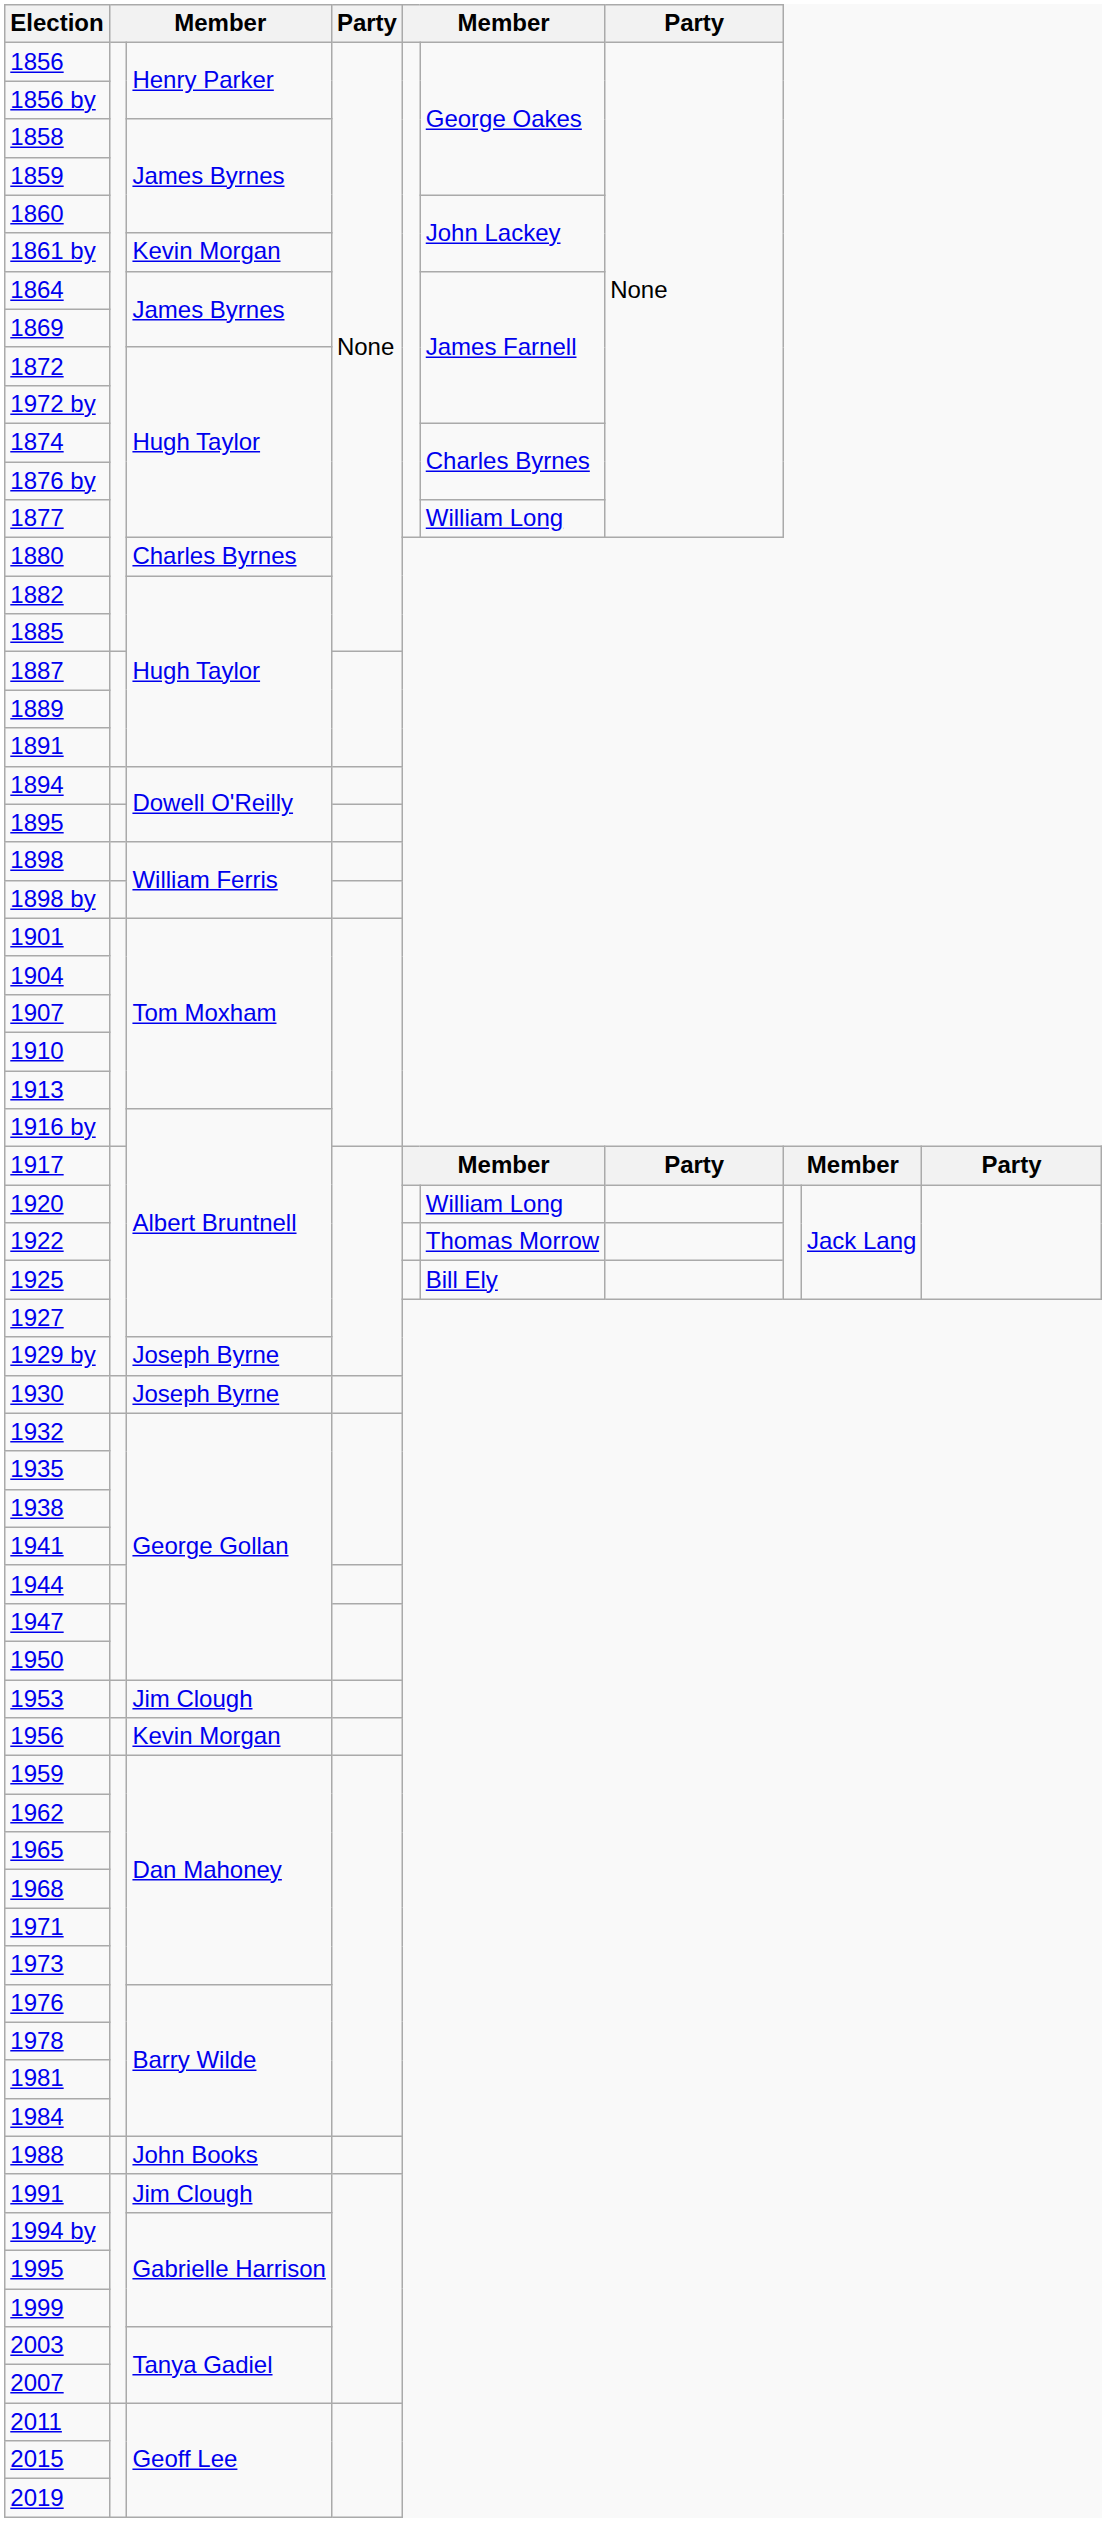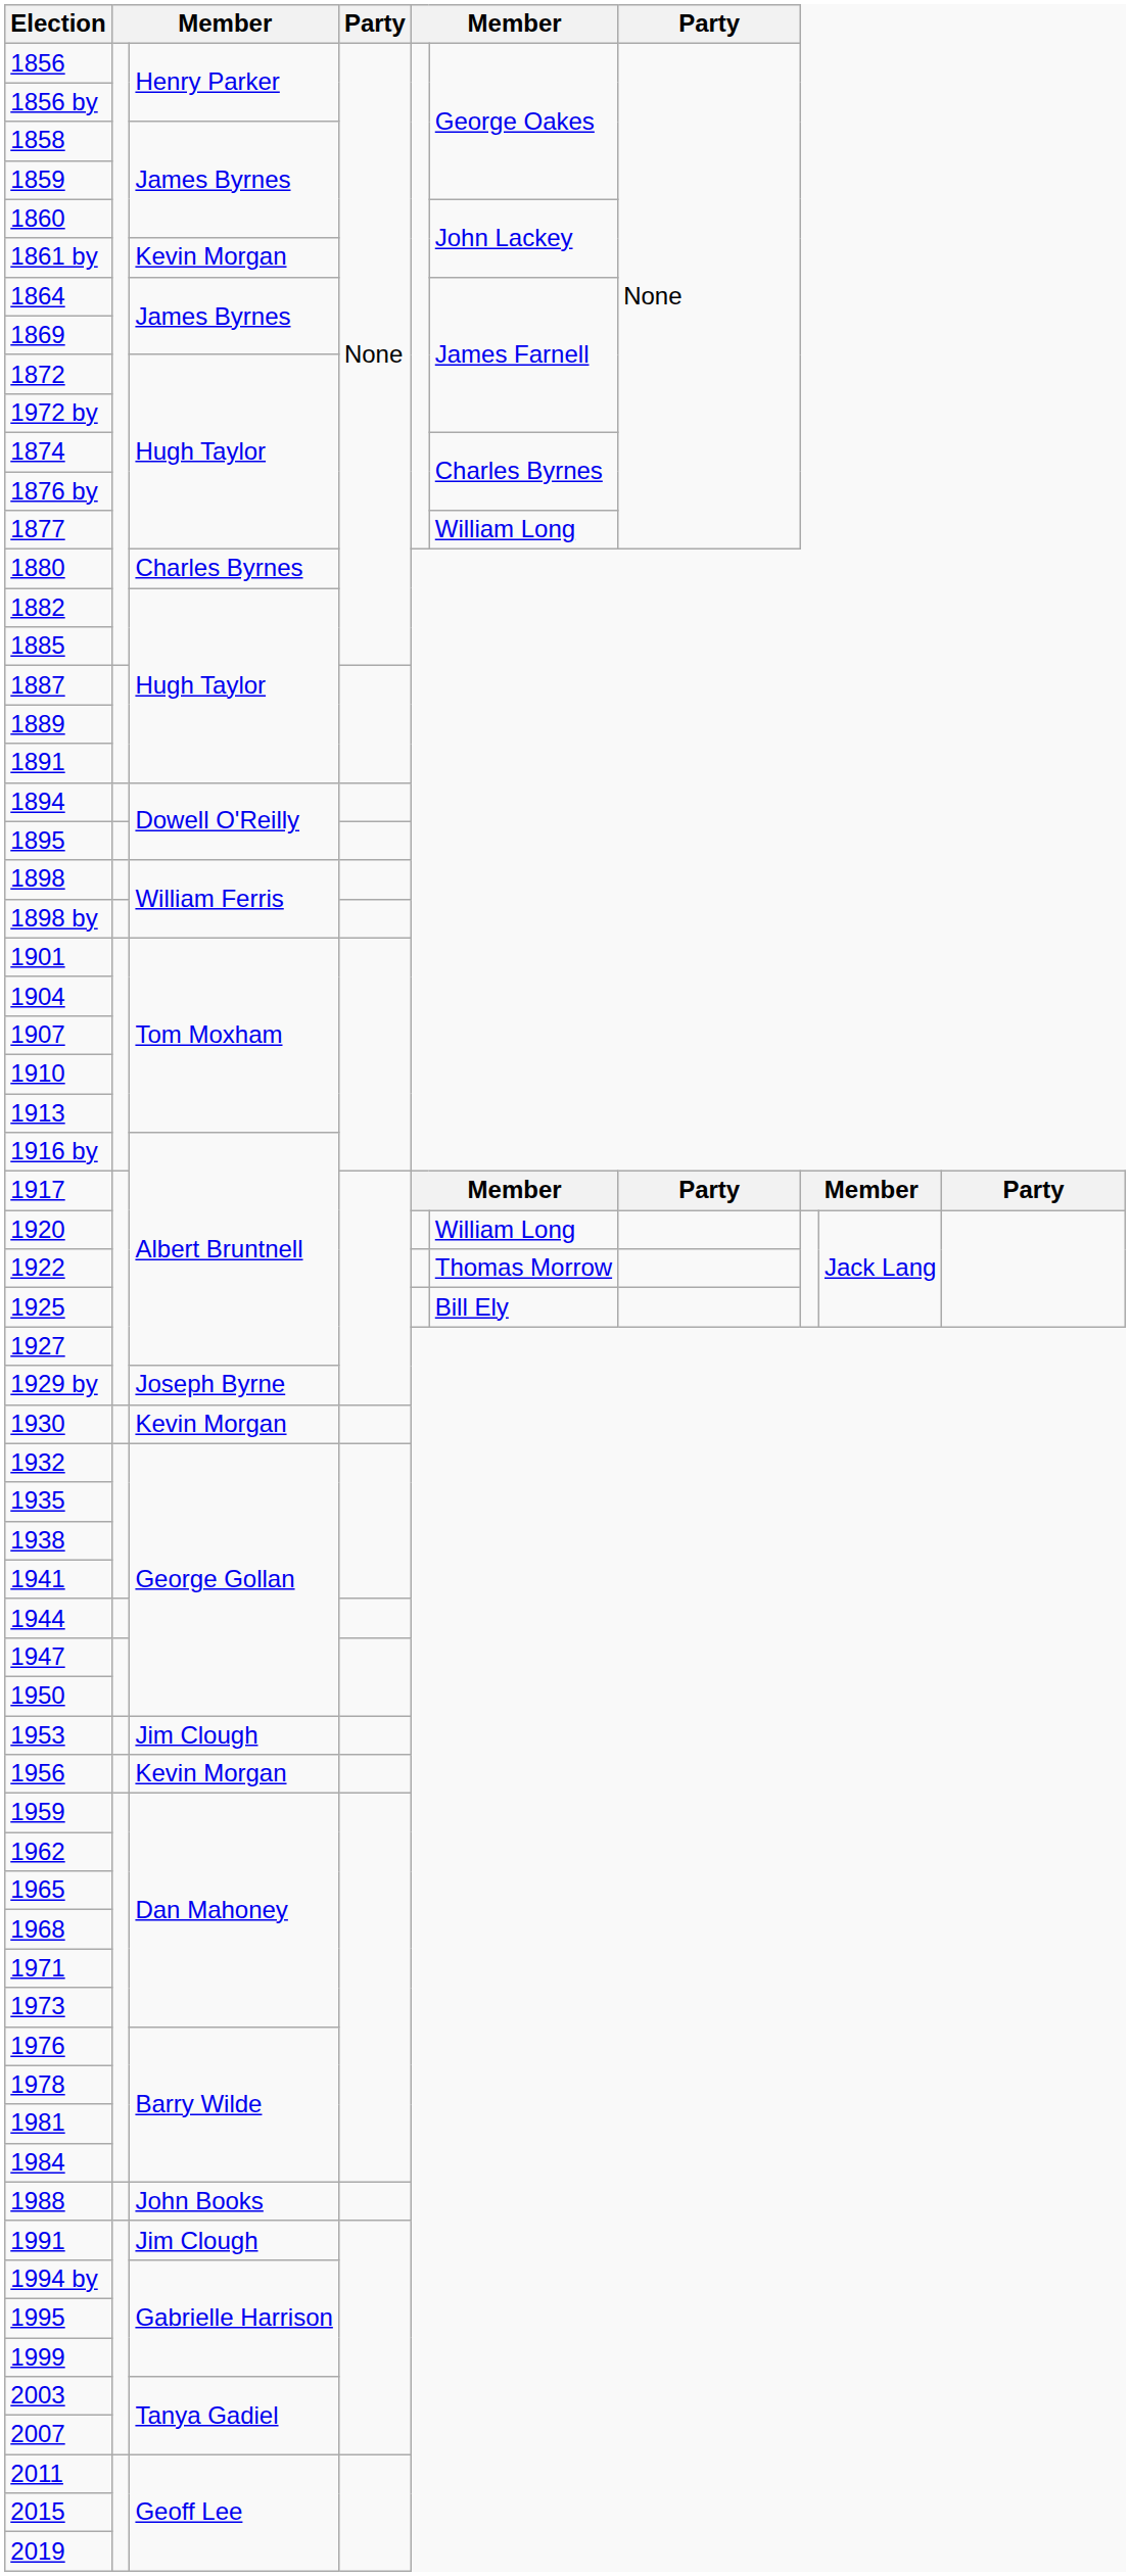 <table class="wikitable" style='border-style: none none none none;'>
 <tr>
 <th>Election</th>
 <th colspan="2">Member</th>
 <th>Party</th>
 <th colspan="2">Member</th>
 <th>Party</th>
 </tr>
 <tr style="background: #f9f9f9">
 <td><a href='#'>1856</a></td>
 <td rowspan="16" > </td>
 <td rowspan="2"><a href='#'>Henry Parker</a></td>
 <td rowspan="16">None</td>
 <td rowspan="13" > </td>
 <td rowspan="4"><a href='#'>George Oakes</a></td>
 <td rowspan="13">None</td>
 </tr>
 <tr style="background: #f9f9f9">
 <td><a href='#'>1856 by</a></td>
 </tr>
 <tr style="background: #f9f9f9">
 <td><a href='#'>1858</a></td>
 <td rowspan="3"><a href='#'>James Byrnes</a></td>
 </tr>
 <tr style="background: #f9f9f9">
 <td><a href='#'>1859</a></td>
 </tr>
 <tr style="background: #f9f9f9">
 <td><a href='#'>1860</a></td>
 <td rowspan="2"><a href='#'>John Lackey</a></td>
 </tr>
 <tr style="background: #f9f9f9">
 <td><a href='#'>1861 by</a></td>
 <td><a href='#'>Kevin Morgan</a></td>
 </tr>
 <tr style="background: #f9f9f9">
 <td><a href='#'>1864</a></td>
 <td rowspan="2"><a href='#'>James Byrnes</a></td>
 <td rowspan="4"><a href='#'>James Farnell</a></td>
 </tr>
 <tr style="background: #f9f9f9">
 <td><a href='#'>1869</a></td>
 </tr>
 <tr style="background: #f9f9f9">
 <td><a href='#'>1872</a></td>
 <td rowspan="5"><a href='#'>Hugh Taylor</a></td>
 </tr>
 <tr style="background: #f9f9f9">
 <td><a href='#'>1972 by</a></td>
 </tr>
 <tr style="background: #f9f9f9">
 <td><a href='#'>1874</a></td>
 <td rowspan="2"><a href='#'>Charles Byrnes</a></td>
 </tr>
 <tr style="background: #f9f9f9">
 <td><a href='#'>1876 by</a></td>
 </tr>
 <tr style="background: #f9f9f9">
 <td><a href='#'>1877</a></td>
 <td><a href='#'>William Long</a></td>
 </tr>
 <tr style="background: #f9f9f9">
 <td><a href='#'>1880</a></td>
 <td><a href='#'>Charles Byrnes</a></td>
 </tr>
 <tr style="background: #f9f9f9">
 <td><a href='#'>1882</a></td>
 <td rowspan="5"><a href='#'>Hugh Taylor</a></td>
 </tr>
 <tr style="background: #f9f9f9">
 <td><a href='#'>1885</a></td>
 </tr>
 <tr style="background: #f9f9f9">
 <td><a href='#'>1887</a></td>
 <td rowspan="3" > </td>
 <td rowspan="3"></td>
 </tr>
 <tr style="background: #f9f9f9">
 <td><a href='#'>1889</a></td>
 </tr>
 <tr style="background: #f9f9f9">
 <td><a href='#'>1891</a></td>
 </tr>
 <tr style="background: #f9f9f9">
 <td><a href='#'>1894</a></td>
 <td> </td>
 <td rowspan="2"><a href='#'>Dowell O'Reilly</a></td>
 <td></td>
 </tr>
 <tr style="background: #f9f9f9">
 <td><a href='#'>1895</a></td>
 <td> </td>
 <td></td>
 </tr>
 <tr style="background: #f9f9f9">
 <td><a href='#'>1898</a></td>
 <td> </td>
 <td rowspan="2"><a href='#'>William Ferris</a></td>
 <td></td>
 </tr>
 <tr style="background: #f9f9f9">
 <td><a href='#'>1898 by</a></td>
 <td> </td>
 <td></td>
 </tr>
 <tr style="background: #f9f9f9">
 <td><a href='#'>1901</a></td>
 <td rowspan="6" > </td>
 <td rowspan="5"><a href='#'>Tom Moxham</a></td>
 <td rowspan="6"></td>
 </tr>
 <tr style="background: #f9f9f9">
 <td><a href='#'>1904</a></td>
 </tr>
 <tr style="background: #f9f9f9">
 <td><a href='#'>1907</a></td>
 </tr>
 <tr style="background: #f9f9f9">
 <td><a href='#'>1910</a></td>
 </tr>
 <tr style="background: #f9f9f9">
 <td><a href='#'>1913</a></td>
 </tr>
 <tr style="background: #f9f9f9">
 <td><a href='#'>1916 by</a></td>
 <td rowspan="6"><a href='#'>Albert Bruntnell</a></td>
 </tr>
 <tr style="background: #f9f9f9">
 <td><a href='#'>1917</a></td>
 <td rowspan="6" > </td>
 <td rowspan="6"></td>
 <th colspan="2">Member</th>
 <th style="width: 7em">Party</th>
 <th colspan="2">Member</th>
 <th style="width: 7em">Party</th>
 </tr>
 <tr style="background: #f9f9f9">
 <td><a href='#'>1920</a></td>
 <td> </td>
 <td><a href='#'>William Long</a></td>
 <td></td>
 <td rowspan="3" > </td>
 <td rowspan="3"><a href='#'>Jack Lang</a></td>
 <td rowspan="3"></td>
 </tr>
 <tr style="background: #f9f9f9">
 <td><a href='#'>1922</a></td>
 <td> </td>
 <td><a href='#'>Thomas Morrow</a></td>
 <td></td>
 </tr>
 <tr style="background: #f9f9f9">
 <td><a href='#'>1925</a></td>
 <td> </td>
 <td><a href='#'>Bill Ely</a></td>
 <td></td>
 </tr>
 <tr style="background: #f9f9f9">
 <td><a href='#'>1927</a></td>
 </tr>
 <tr style="background: #f9f9f9">
 <td><a href='#'>1929 by</a></td>
 <td><a href='#'>Joseph Byrne</a></td>
 </tr>
 <tr style="background: #f9f9f9">
 <td><a href='#'>1930</a></td>
 <td> </td>
-<td><a href='#'>Joseph Byrne</a></td>
+<td><a href='#'>Kevin Morgan</a></td>
 <td></td>
 </tr>
 <tr style="background: #f9f9f9">
 <td><a href='#'>1932</a></td>
 <td rowspan="4" > </td>
 <td rowspan="7"><a href='#'>George Gollan</a></td>
 <td rowspan="4"></td>
 </tr>
 <tr style="background: #f9f9f9">
 <td><a href='#'>1935</a></td>
 </tr>
 <tr style="background: #f9f9f9">
 <td><a href='#'>1938</a></td>
 </tr>
 <tr style="background: #f9f9f9">
 <td><a href='#'>1941</a></td>
 </tr>
 <tr style="background: #f9f9f9">
 <td><a href='#'>1944</a></td>
 <td> </td>
 <td></td>
 </tr>
 <tr style="background: #f9f9f9">
 <td><a href='#'>1947</a></td>
 <td rowspan="2" > </td>
 <td rowspan="2"></td>
 </tr>
 <tr style="background: #f9f9f9">
 <td><a href='#'>1950</a></td>
 </tr>
 <tr style="background: #f9f9f9">
 <td><a href='#'>1953</a></td>
 <td> </td>
 <td><a href='#'>Jim Clough</a></td>
 <td></td>
 </tr>
 <tr style="background: #f9f9f9">
 <td><a href='#'>1956</a></td>
 <td> </td>
 <td><a href='#'>Kevin Morgan</a></td>
 <td></td>
 </tr>
 <tr style="background: #f9f9f9">
 <td><a href='#'>1959</a></td>
 <td rowspan="10" > </td>
 <td rowspan="6"><a href='#'>Dan Mahoney</a></td>
 <td rowspan="10"></td>
 </tr>
 <tr style="background: #f9f9f9">
 <td><a href='#'>1962</a></td>
 </tr>
 <tr style="background: #f9f9f9">
 <td><a href='#'>1965</a></td>
 </tr>
 <tr style="background: #f9f9f9">
 <td><a href='#'>1968</a></td>
 </tr>
 <tr style="background: #f9f9f9">
 <td><a href='#'>1971</a></td>
 </tr>
 <tr style="background: #f9f9f9">
 <td><a href='#'>1973</a></td>
 </tr>
 <tr style="background: #f9f9f9">
 <td><a href='#'>1976</a></td>
 <td rowspan="4"><a href='#'>Barry Wilde</a></td>
 </tr>
 <tr style="background: #f9f9f9">
 <td><a href='#'>1978</a></td>
 </tr>
 <tr style="background: #f9f9f9">
 <td><a href='#'>1981</a></td>
 </tr>
 <tr style="background: #f9f9f9">
 <td><a href='#'>1984</a></td>
 </tr>
 <tr style="background: #f9f9f9">
 <td><a href='#'>1988</a></td>
 <td> </td>
 <td><a href='#'>John Books</a></td>
 <td></td>
 </tr>
 <tr style="background: #f9f9f9">
 <td><a href='#'>1991</a></td>
 <td rowspan="6" > </td>
 <td><a href='#'>Jim Clough</a></td>
 <td rowspan="6"></td>
 </tr>
 <tr style="background: #f9f9f9">
 <td><a href='#'>1994 by</a></td>
 <td rowspan="3"><a href='#'>Gabrielle Harrison</a></td>
 </tr>
 <tr style="background: #f9f9f9">
 <td><a href='#'>1995</a></td>
 </tr>
 <tr style="background: #f9f9f9">
 <td><a href='#'>1999</a></td>
 </tr>
 <tr style="background: #f9f9f9">
 <td><a href='#'>2003</a></td>
 <td rowspan="2"><a href='#'>Tanya Gadiel</a></td>
 </tr>
 <tr style="background: #f9f9f9">
 <td><a href='#'>2007</a></td>
 </tr>
 <tr style="background: #f9f9f9">
 <td><a href='#'>2011</a></td>
 <td rowspan="3" > </td>
 <td rowspan="3"><a href='#'>Geoff Lee</a></td>
 <td rowspan="3"></td>
 </tr>
 <tr style="background: #f9f9f9">
 <td><a href='#'>2015</a></td>
 </tr>
 <tr style="background: #f9f9f9">
 <td><a href='#'>2019</a></td>
 </tr>
 </table>
